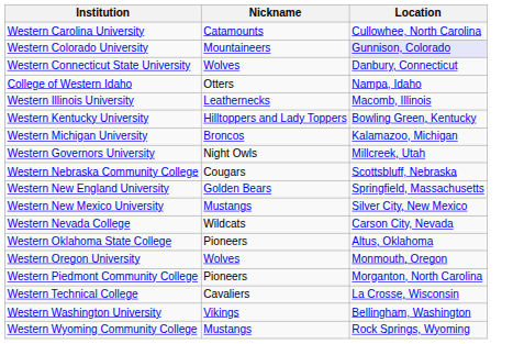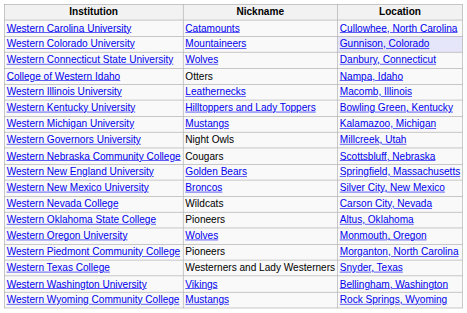 <table class="wikitable">
 <tr>
 <th>Institution</th>
 <th>Nickname</th>
 <th>Location</th>
 </tr>
 <tr>
 <td><a href='#'>Western Carolina University</a></td>
 <td><a href='#'>Catamounts</a></td>
 <td><a href='#'>Cullowhee, North Carolina</a></td>
 </tr>
 <tr>
 <td><a href='#'>Western Colorado University</a></td>
 <td><a href='#'>Mountaineers</a></td>
 <td style="background: lavender;"><a href='#'>Gunnison, Colorado</a></td>
 </tr>
 <tr>
 <td><a href='#'>Western Connecticut State University</a></td>
 <td><a href='#'>Wolves</a></td>
 <td><a href='#'>Danbury, Connecticut</a></td>
 </tr>
 <tr>
 <td><a href='#'>College of Western Idaho</a></td>
 <td>Otters</td>
 <td><a href='#'>Nampa, Idaho</a></td>
 </tr>
 <tr>
 <td><a href='#'>Western Illinois University</a></td>
 <td><a href='#'>Leathernecks</a></td>
 <td><a href='#'>Macomb, Illinois</a></td>
 </tr>
 <tr>
 <td><a href='#'>Western Kentucky University</a></td>
 <td><a href='#'>Hilltoppers and Lady Toppers</a></td>
 <td><a href='#'>Bowling Green, Kentucky</a></td>
 </tr>
 <tr>
 <td><a href='#'>Western Michigan University</a></td>
-<td><a href='#'>Broncos</a></td>
+<td><a href='#'>Mustangs</a></td>
 <td><a href='#'>Kalamazoo, Michigan</a></td>
 </tr>
 <tr>
 <td><a href='#'>Western Governors University</a></td>
 <td>Night Owls</td>
 <td><a href='#'>Millcreek, Utah</a></td>
 </tr>
 <tr>
 <td><a href='#'>Western Nebraska Community College</a></td>
 <td>Cougars</td>
 <td><a href='#'>Scottsbluff, Nebraska</a></td>
 </tr>
 <tr>
 <td><a href='#'>Western New England University</a></td>
 <td><a href='#'>Golden Bears</a></td>
 <td><a href='#'>Springfield, Massachusetts</a></td>
 </tr>
 <tr>
 <td><a href='#'>Western New Mexico University</a></td>
-<td><a href='#'>Mustangs</a></td>
+<td><a href='#'>Broncos</a></td>
 <td><a href='#'>Silver City, New Mexico</a></td>
 </tr>
 <tr>
 <td><a href='#'>Western Nevada College</a></td>
 <td>Wildcats</td>
 <td><a href='#'>Carson City, Nevada</a></td>
 </tr>
 <tr>
 <td><a href='#'>Western Oklahoma State College</a></td>
 <td>Pioneers</td>
 <td><a href='#'>Altus, Oklahoma</a></td>
 </tr>
 <tr>
 <td><a href='#'>Western Oregon University</a></td>
 <td><a href='#'>Wolves</a></td>
 <td><a href='#'>Monmouth, Oregon</a></td>
 </tr>
 <tr>
 <td><a href='#'>Western Piedmont Community College</a></td>
 <td>Pioneers</td>
 <td><a href='#'>Morganton, North Carolina</a></td>
 </tr>
 <tr>
-<td><a href='#'>Western Technical College</a></td>
-<td>Cavaliers</td>
-<td><a href='#'>La Crosse, Wisconsin</a></td>
+<td><a href='#'>Western Texas College</a></td>
+<td>Westerners and Lady Westerners</td>
+<td><a href='#'>Snyder, Texas</a></td>
 </tr>
 <tr>
 <td><a href='#'>Western Washington University</a></td>
 <td><a href='#'>Vikings</a></td>
 <td><a href='#'>Bellingham, Washington</a></td>
 </tr>
 <tr>
 <td><a href='#'>Western Wyoming Community College</a></td>
 <td><a href='#'>Mustangs</a></td>
 <td><a href='#'>Rock Springs, Wyoming</a></td>
 </tr>
 </table>
